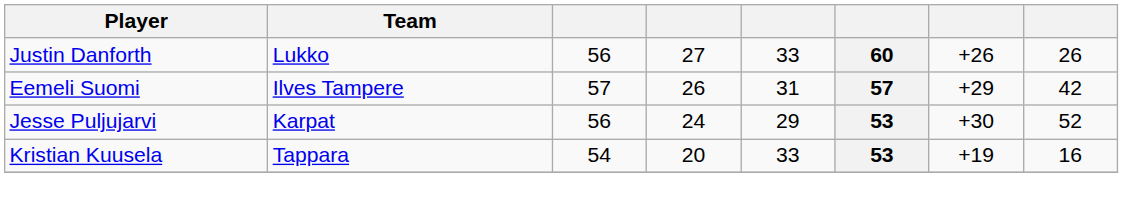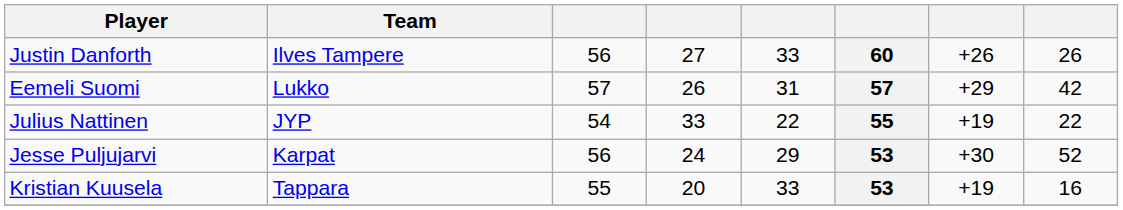 <table class="wikitable sortable" style="text-align: center">
 <tr>
 <th style="width: 12em;">Player</th>
 <th style="width: 13em;">Team</th>
 <th style="width: 4em;"></th>
 <th style="width: 4em;"></th>
 <th style="width: 4em;"></th>
 <th style="width: 4em;"></th>
 <th data-sort-type="number" style="width: 4em;"></th>
 <th style="width: 4em;"></th>
 </tr>
 <tr>
 <td style="text-align:left;"><a href='#'>Justin Danforth</a></td>
-<td style="text-align:left;"><a href='#'>Lukko</a></td>
+<td style="text-align:left;"><a href='#'>Ilves Tampere</a></td>
 <td>56</td>
 <td>27</td>
 <td>33</td>
 <th>60</th>
 <td>+26</td>
 <td>26</td>
 </tr>
 <tr>
 <td style="text-align:left;"><a href='#'>Eemeli Suomi</a></td>
-<td style="text-align:left;"><a href='#'>Ilves Tampere</a></td>
+<td style="text-align:left;"><a href='#'>Lukko</a></td>
 <td>57</td>
 <td>26</td>
 <td>31</td>
 <th>57</th>
 <td>+29</td>
 <td>42</td>
+</tr>
+<tr>
+<td style="text-align:left;"><a href='#'>Julius Nattinen</a></td>
+<td style="text-align:left;"><a href='#'>JYP</a></td>
+<td>54</td>
+<td>33</td>
+<td>22</td>
+<th>55</th>
+<td>+19</td>
+<td>22</td>
 </tr>
 <tr>
 <td style="text-align:left;"><a href='#'>Jesse Puljujarvi</a></td>
 <td style="text-align:left;"><a href='#'>Karpat</a></td>
 <td>56</td>
 <td>24</td>
 <td>29</td>
 <th>53</th>
 <td>+30</td>
 <td>52</td>
 </tr>
 <tr>
 <td style="text-align:left;"><a href='#'>Kristian Kuusela</a></td>
 <td style="text-align:left;"><a href='#'>Tappara</a></td>
-<td>54</td>
+<td>55</td>
 <td>20</td>
 <td>33</td>
 <th>53</th>
 <td>+19</td>
 <td>16</td>
 </tr>
 <tr>
 </tr>
 </table>
